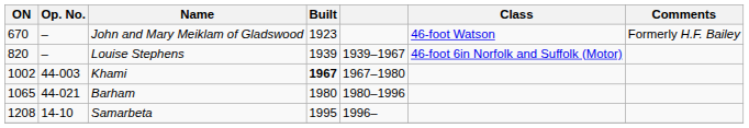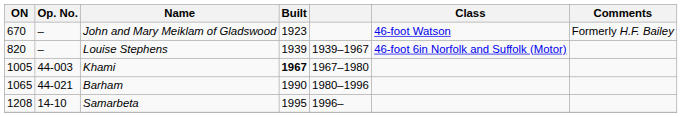 <table class="wikitable">
 <tr>
 <th>ON</th>
 <th>Op. No.</th>
 <th>Name</th>
 <th>Built</th>
 <th></th>
 <th>Class</th>
 <th>Comments</th>
 </tr>
 <tr>
 <td>670</td>
 <td>–</td>
 <td><em>John and Mary Meiklam of Gladswood</em></td>
 <td>1923</td>
 <td></td>
 <td><a href='#'>46-foot Watson</a></td>
 <td>Formerly <em>H.F. Bailey</em><br></td>
 </tr>
 <tr>
 <td>820</td>
 <td>–</td>
 <td><em>Louise Stephens</em></td>
 <td>1939</td>
 <td>1939–1967</td>
 <td><a href='#'>46-foot 6in Norfolk and Suffolk (Motor)</a></td>
 <td></td>
 </tr>
 <tr>
-<td>1002</td>
+<td>1005</td>
 <td>44-003</td>
 <td><em>Khami</em></td>
 <td><strong>1967</strong></td>
 <td>1967–1980</td>
 <td></td>
 <td></td>
 </tr>
 <tr>
 <td>1065</td>
 <td>44-021</td>
 <td><em>Barham</em></td>
-<td>1980</td>
+<td>1990</td>
 <td>1980–1996</td>
 <td></td>
 <td></td>
 </tr>
 <tr>
 <td>1208</td>
 <td>14-10</td>
 <td><em>Samarbeta</em></td>
 <td>1995</td>
 <td>1996–</td>
 <td></td>
 <td></td>
 </tr>
 <tr>
 </tr>
 </table>
